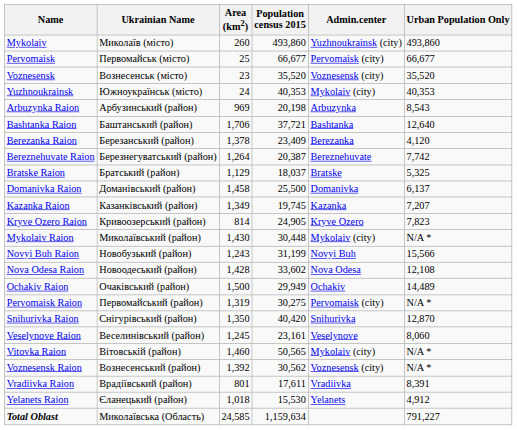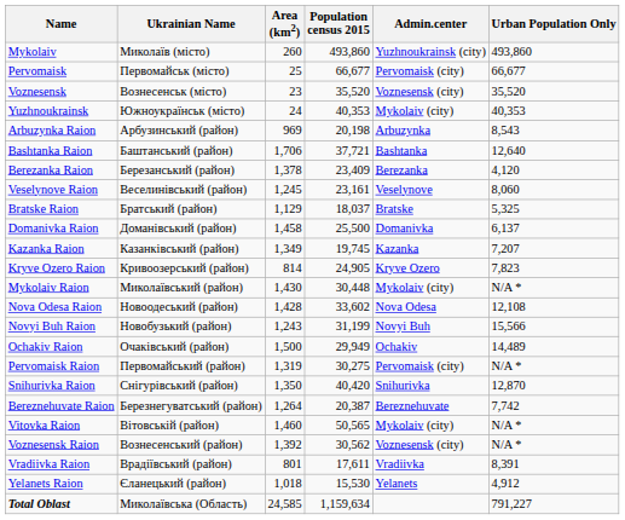 <table class="sortable wikitable">
 <tr>
 <th>Name</th>
 <th>Ukrainian Name</th>
 <th>Area <br>(km<sup>2</sup>)</th>
 <th>Population<br>census 2015</th>
 <th>Admin.center</th>
 <th>Urban Population Only</th>
 </tr>
 <tr>
 <td><a href='#'>Mykolaiv</a></td>
 <td>Миколаїв (місто)</td>
 <td align="right">260</td>
 <td align="right">493,860</td>
 <td><a href='#'>Yuzhnoukrainsk</a> (city)</td>
 <td>493,860</td>
 </tr>
 <tr>
 <td><a href='#'>Pervomaisk</a></td>
 <td>Первомайськ (місто)</td>
 <td align="right">25</td>
 <td align="right">66,677</td>
 <td><a href='#'>Pervomaisk</a> (city)</td>
 <td>66,677</td>
 </tr>
 <tr>
 <td><a href='#'>Voznesensk</a></td>
 <td>Вознесенськ (місто)</td>
 <td align="right">23</td>
 <td align="right">35,520</td>
 <td><a href='#'>Voznesensk</a> (city)</td>
 <td>35,520</td>
 </tr>
 <tr>
 <td><a href='#'>Yuzhnoukrainsk</a></td>
 <td>Южноукраїнськ (місто)</td>
 <td align="right">24</td>
 <td align="right">40,353</td>
 <td><a href='#'>Mykolaiv</a> (city)</td>
 <td>40,353</td>
 </tr>
 <tr>
 <td><a href='#'>Arbuzynka Raion</a></td>
 <td>Арбузинський (район)</td>
 <td align="right">969</td>
 <td align="right">20,198</td>
 <td><a href='#'>Arbuzynka</a></td>
 <td>8,543</td>
 </tr>
 <tr>
 <td><a href='#'>Bashtanka Raion</a></td>
 <td>Баштанський (район)</td>
 <td align="right">1,706</td>
 <td align="right">37,721</td>
 <td><a href='#'>Bashtanka</a></td>
 <td>12,640</td>
 </tr>
 <tr>
 <td><a href='#'>Berezanka Raion</a></td>
 <td>Березанський (район)</td>
 <td align="right">1,378</td>
 <td align="right">23,409</td>
 <td><a href='#'>Berezanka</a></td>
 <td>4,120</td>
 </tr>
 <tr>
-<td><a href='#'>Bereznehuvate Raion</a></td>
-<td>Березнегуватський (район)</td>
-<td align="right">1,264</td>
-<td align="right">20,387</td>
-<td><a href='#'>Bereznehuvate</a></td>
-<td>7,742</td>
+<td><a href='#'>Veselynove Raion</a></td>
+<td>Веселинівський (район)</td>
+<td align="right">1,245</td>
+<td align="right">23,161</td>
+<td><a href='#'>Veselynove</a></td>
+<td>8,060</td>
 </tr>
 <tr>
 <td><a href='#'>Bratske Raion</a></td>
 <td>Братський (район)</td>
 <td align="right">1,129</td>
 <td align="right">18,037</td>
 <td><a href='#'>Bratske</a></td>
 <td>5,325</td>
 </tr>
 <tr>
 <td><a href='#'>Domanivka Raion</a></td>
 <td>Доманівський (район)</td>
 <td align="right">1,458</td>
 <td align="right">25,500</td>
 <td><a href='#'>Domanivka</a></td>
 <td>6,137</td>
 </tr>
 <tr>
 <td><a href='#'>Kazanka Raion</a></td>
 <td>Казанківський (район)</td>
 <td align="right">1,349</td>
 <td align="right">19,745</td>
 <td><a href='#'>Kazanka</a></td>
 <td>7,207</td>
 </tr>
 <tr>
 <td><a href='#'>Kryve Ozero Raion</a></td>
 <td>Кривоозерський (район)</td>
 <td align="right">814</td>
 <td align="right">24,905</td>
 <td><a href='#'>Kryve Ozero</a></td>
 <td>7,823</td>
 </tr>
 <tr>
 <td><a href='#'>Mykolaiv Raion</a></td>
 <td>Миколаївський (район)</td>
 <td align="right">1,430</td>
 <td align="right">30,448</td>
 <td><a href='#'>Mykolaiv</a> (city)</td>
 <td>N/A *</td>
 </tr>
 <tr>
+<td><a href='#'>Nova Odesa Raion</a></td>
+<td>Новоодеський (район)</td>
+<td align="right">1,428</td>
+<td align="right">33,602</td>
+<td><a href='#'>Nova Odesa</a></td>
+<td>12,108</td>
+</tr>
+<tr>
 <td><a href='#'>Novyi Buh Raion</a></td>
 <td>Новобузький (район)</td>
 <td align="right">1,243</td>
 <td align="right">31,199</td>
 <td><a href='#'>Novyi Buh</a></td>
 <td>15,566</td>
-</tr>
-<tr>
-<td><a href='#'>Nova Odesa Raion</a></td>
-<td>Новоодеський (район)</td>
-<td align="right">1,428</td>
-<td align="right">33,602</td>
-<td><a href='#'>Nova Odesa</a></td>
-<td>12,108</td>
 </tr>
 <tr>
 <td><a href='#'>Ochakiv Raion</a></td>
 <td>Очаківський (район)</td>
 <td align="right">1,500</td>
 <td align="right">29,949</td>
 <td><a href='#'>Ochakiv</a></td>
 <td>14,489</td>
 </tr>
 <tr>
 <td><a href='#'>Pervomaisk Raion</a></td>
 <td>Первомайський (район)</td>
 <td align="right">1,319</td>
 <td align="right">30,275</td>
 <td><a href='#'>Pervomaisk</a> (city)</td>
 <td>N/A *</td>
 </tr>
 <tr>
 <td><a href='#'>Snihurivka Raion</a></td>
 <td>Снігурівський (район)</td>
 <td align="right">1,350</td>
 <td align="right">40,420</td>
 <td><a href='#'>Snihurivka</a></td>
 <td>12,870</td>
 </tr>
 <tr>
-<td><a href='#'>Veselynove Raion</a></td>
-<td>Веселинівський (район)</td>
-<td align="right">1,245</td>
-<td align="right">23,161</td>
-<td><a href='#'>Veselynove</a></td>
-<td>8,060</td>
+<td><a href='#'>Bereznehuvate Raion</a></td>
+<td>Березнегуватський (район)</td>
+<td align="right">1,264</td>
+<td align="right">20,387</td>
+<td><a href='#'>Bereznehuvate</a></td>
+<td>7,742</td>
 </tr>
 <tr>
 <td><a href='#'>Vitovka Raion</a></td>
 <td>Вітовській (район)</td>
 <td align="right">1,460</td>
 <td align="right">50,565</td>
 <td><a href='#'>Mykolaiv</a> (city)</td>
 <td>N/A *</td>
 </tr>
 <tr>
 <td><a href='#'>Voznesensk Raion</a></td>
 <td>Вознесенський (район)</td>
 <td align="right">1,392</td>
 <td align="right">30,562</td>
 <td><a href='#'>Voznesensk</a> (city)</td>
 <td>N/A *</td>
 </tr>
 <tr>
 <td><a href='#'>Vradiivka Raion</a></td>
 <td>Врадіївський (район)</td>
 <td align="right">801</td>
 <td align="right">17,611</td>
 <td><a href='#'>Vradiivka</a></td>
 <td>8,391</td>
 </tr>
 <tr>
 <td><a href='#'>Yelanets Raion</a></td>
 <td>Єланецький (район)</td>
 <td align="right">1,018</td>
 <td align="right">15,530</td>
 <td><a href='#'>Yelanets</a></td>
 <td>4,912</td>
 </tr>
 <tr>
 <td><strong><em>Total Oblast</em></strong></td>
 <td>Миколаївська (Область)</td>
 <td align="right">24,585</td>
 <td align="right">1,159,634</td>
 <td></td>
 <td>791,227</td>
 </tr>
 </table>
